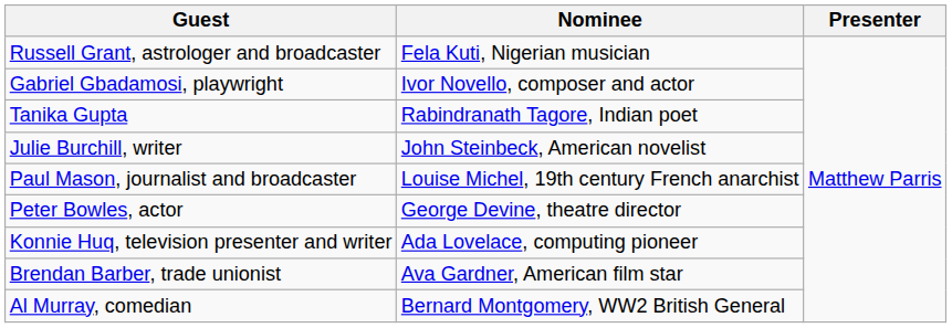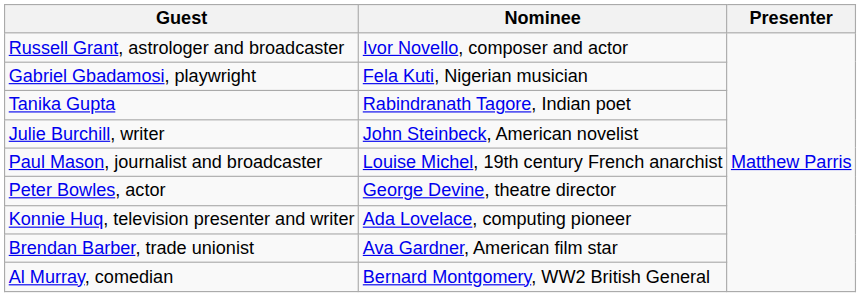 <table class="wikitable">
 <tr>
 <th>Guest</th>
 <th>Nominee</th>
 <th>Presenter</th>
 </tr>
 <tr>
 <td><a href='#'>Russell Grant</a>, astrologer and broadcaster</td>
-<td><a href='#'>Fela Kuti</a>, Nigerian musician</td>
+<td><a href='#'>Ivor Novello</a>, composer and actor</td>
 <td rowspan="9"><a href='#'>Matthew Parris</a></td>
 </tr>
 <tr>
 <td><a href='#'>Gabriel Gbadamosi</a>, playwright</td>
-<td><a href='#'>Ivor Novello</a>, composer and actor</td>
+<td><a href='#'>Fela Kuti</a>, Nigerian musician</td>
 </tr>
 <tr>
 <td><a href='#'>Tanika Gupta</a></td>
 <td><a href='#'>Rabindranath Tagore</a>, Indian poet</td>
 </tr>
 <tr>
 <td><a href='#'>Julie Burchill</a>, writer</td>
 <td><a href='#'>John Steinbeck</a>, American novelist</td>
 </tr>
 <tr>
 <td><a href='#'>Paul Mason</a>, journalist and broadcaster</td>
 <td><a href='#'>Louise Michel</a>, 19th century French anarchist</td>
 </tr>
 <tr>
 <td><a href='#'>Peter Bowles</a>, actor</td>
 <td><a href='#'>George Devine</a>, theatre director</td>
 </tr>
 <tr>
 <td><a href='#'>Konnie Huq</a>, television presenter and writer</td>
 <td><a href='#'>Ada Lovelace</a>, computing pioneer</td>
 </tr>
 <tr>
 <td><a href='#'>Brendan Barber</a>, trade unionist</td>
 <td><a href='#'>Ava Gardner</a>, American film star</td>
 </tr>
 <tr>
 <td><a href='#'>Al Murray</a>, comedian</td>
 <td><a href='#'>Bernard Montgomery</a>, WW2 British General</td>
 </tr>
 </table>
